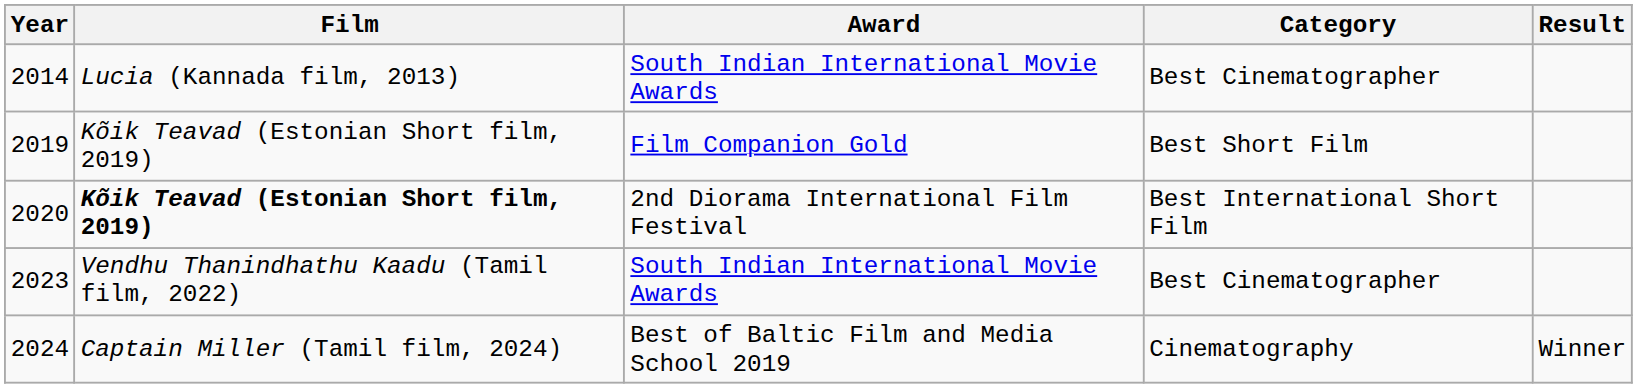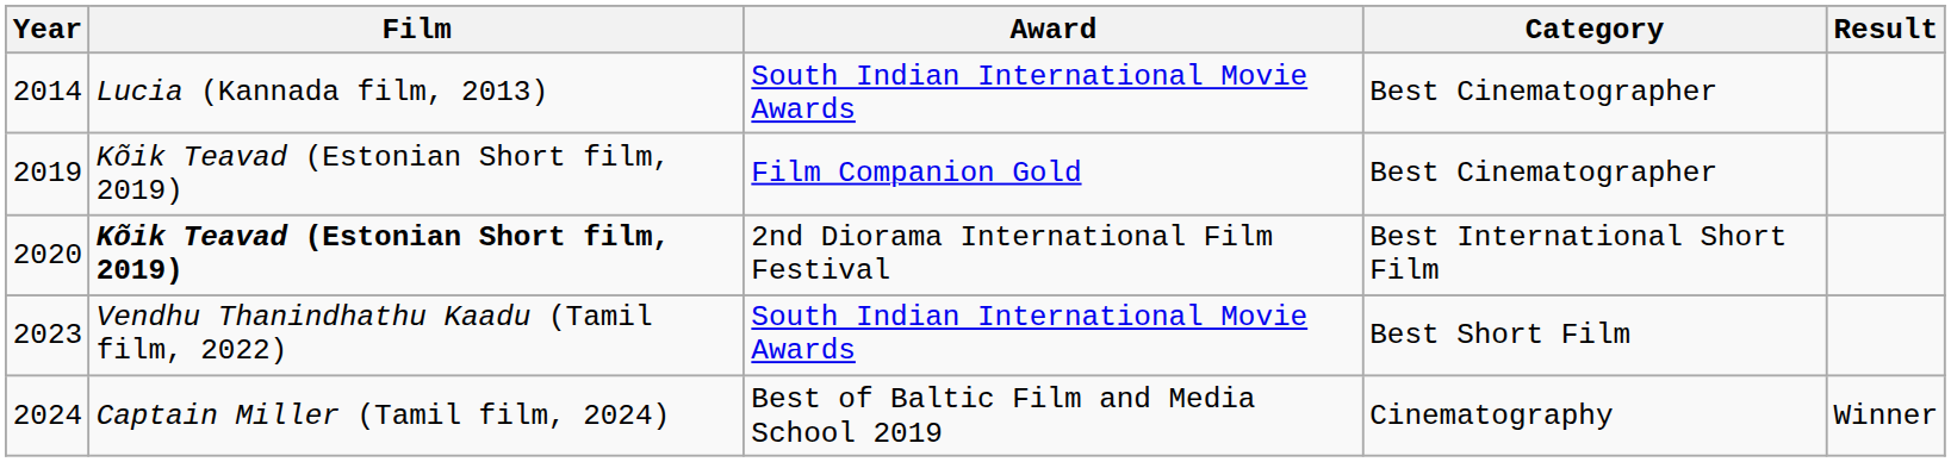 <table class="wikitable">
 <tr>
 <th scope="col">Year</th>
 <th scope="col">Film</th>
 <th scope="col">Award</th>
 <th scope="col">Category</th>
 <th scope="col">Result</th>
 </tr>
 <tr>
 <td>2014</td>
 <td><em>Lucia</em>  (Kannada film, 2013)</td>
 <td><a href='#'>South Indian International Movie Awards</a></td>
 <td>Best Cinematographer</td>
 <td></td>
 </tr>
 <tr>
 <td>2019</td>
 <td><em>Kõik Teavad</em> (Estonian Short film, 2019)</td>
 <td><a href='#'>Film Companion Gold</a></td>
-<td>Best Short Film</td>
+<td>Best Cinematographer</td>
 <td></td>
 </tr>
 <tr>
 <td>2020</td>
 <td><strong><em>Kõik Teavad</em> (Estonian Short film, 2019)</strong></td>
 <td>2nd Diorama International Film Festival</td>
 <td>Best International Short Film</td>
 <td></td>
 </tr>
 <tr>
 <td>2023</td>
 <td><em>Vendhu Thanindhathu Kaadu</em> (Tamil film, 2022)</td>
 <td><a href='#'>South Indian International Movie Awards</a></td>
-<td>Best Cinematographer</td>
+<td>Best Short Film</td>
 <td></td>
 </tr>
 <tr>
 <td>2024</td>
 <td><em>Captain Miller</em> (Tamil film, 2024)</td>
 <td>Best of Baltic Film and Media School 2019</td>
 <td>Cinematography</td>
 <td>Winner</td>
 </tr>
 </table>
